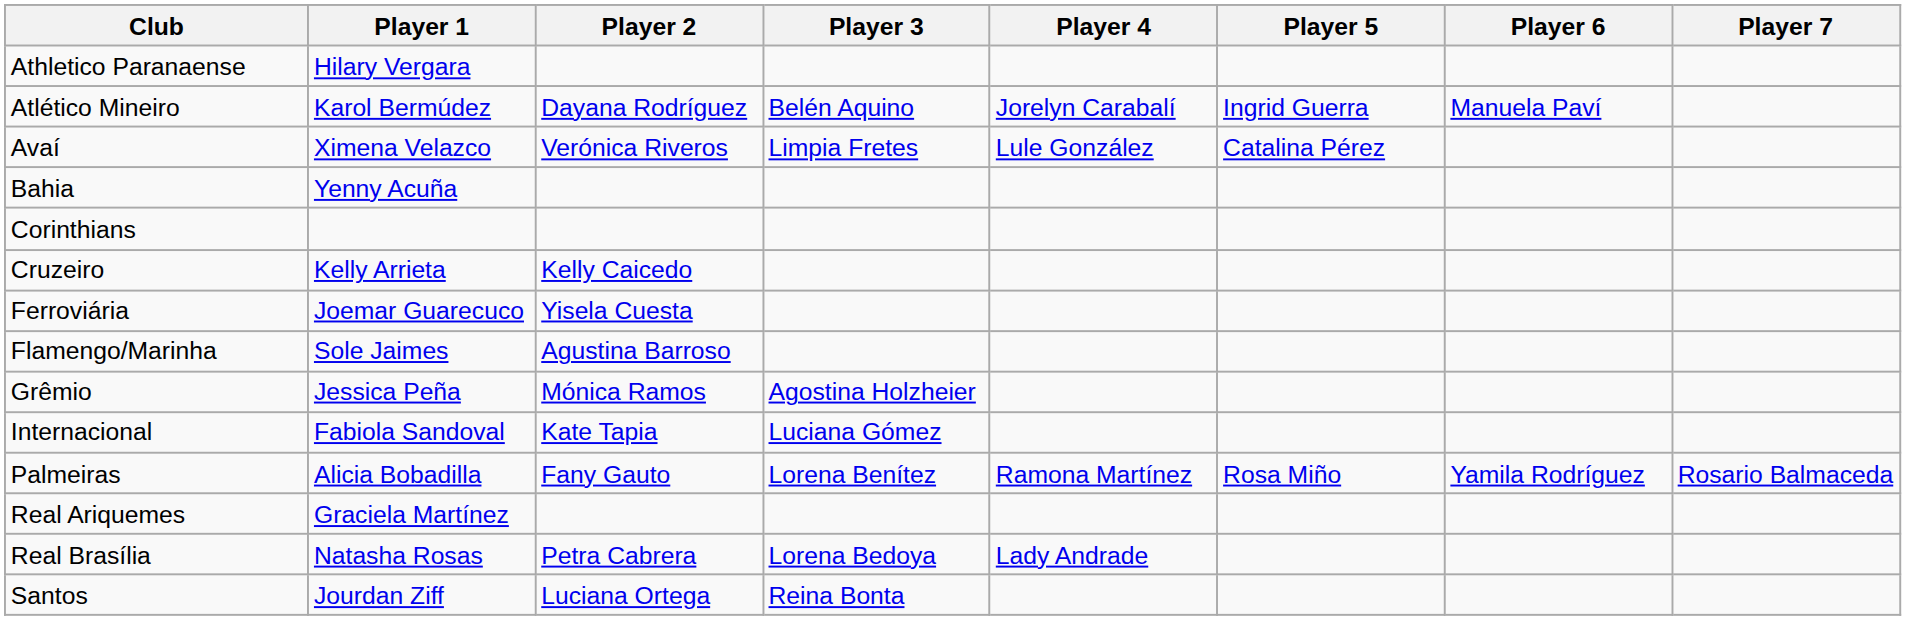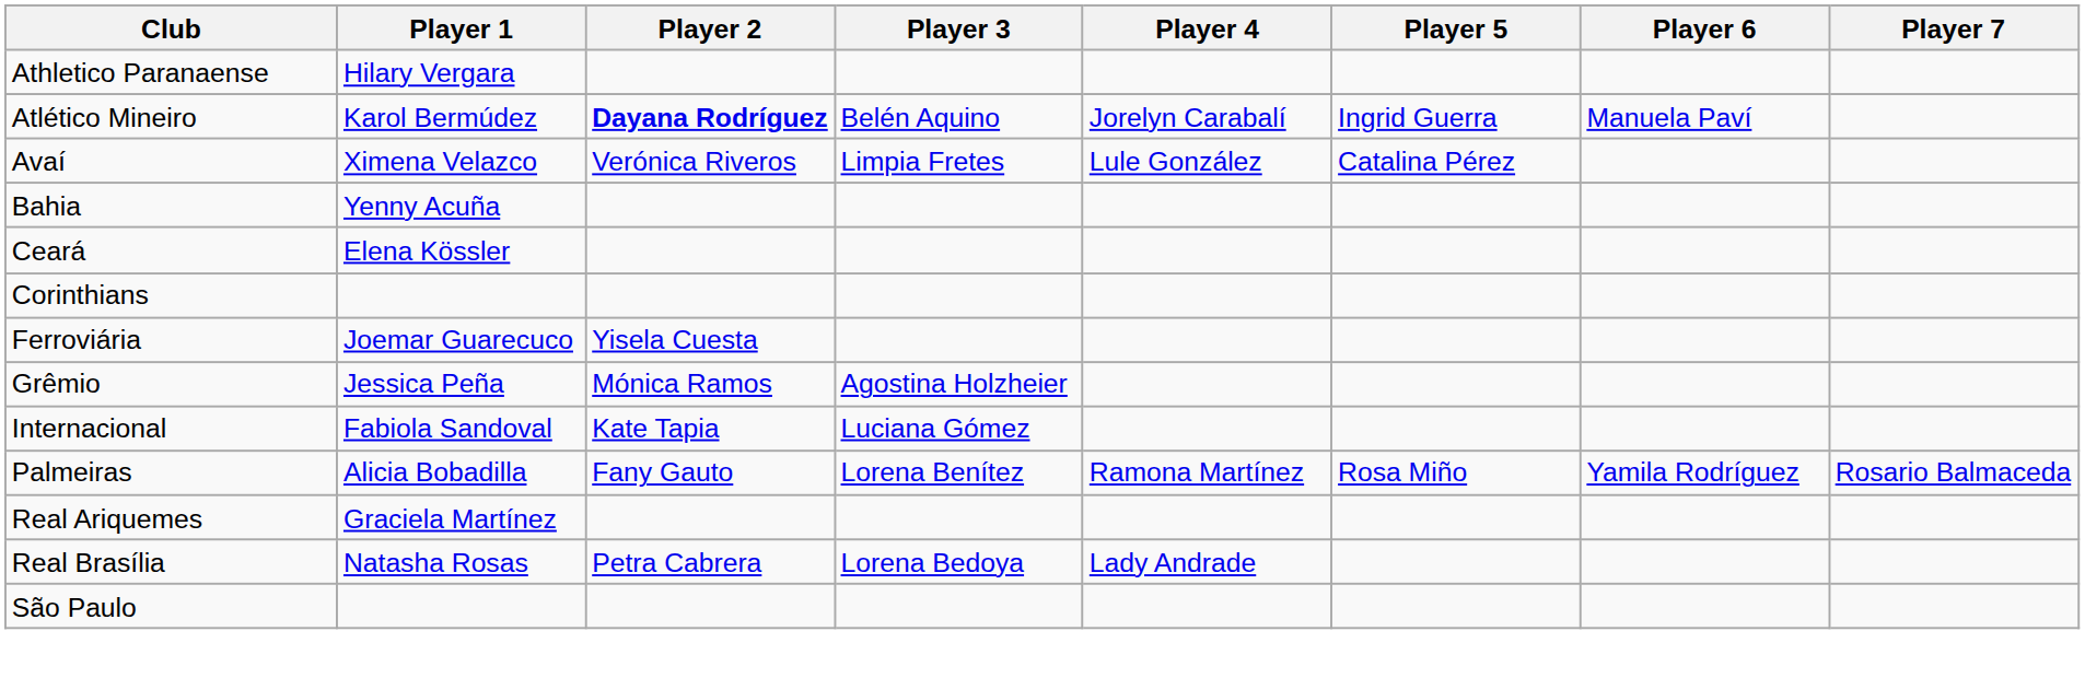 <table class="wikitable sortable" style="font-size: 80%">
 <tr>
 <th style="width:16%">Club</th>
 <th style="width:12%">Player 1</th>
 <th style="width:12%">Player 2</th>
 <th style="width:12%">Player 3</th>
 <th style="width:12%">Player 4</th>
 <th style="width:12%">Player 5</th>
 <th style="width:12%">Player 6</th>
 <th style="width:12%">Player 7</th>
 </tr>
 <tr>
 <td>Athletico Paranaense</td>
 <td> <a href='#'>Hilary Vergara</a></td>
 <td></td>
 <td></td>
 <td></td>
 <td></td>
 <td></td>
 <td></td>
 </tr>
 <tr>
 <td>Atlético Mineiro</td>
 <td> <a href='#'>Karol Bermúdez</a></td>
-<td> <a href='#'>Dayana Rodríguez</a></td>
+<td><strong> <a href='#'>Dayana Rodríguez</a></strong></td>
 <td> <a href='#'>Belén Aquino</a></td>
 <td> <a href='#'>Jorelyn Carabalí</a></td>
 <td> <a href='#'>Ingrid Guerra</a></td>
 <td> <a href='#'>Manuela Paví</a></td>
 <td></td>
 </tr>
 <tr>
 <td>Avaí</td>
 <td> <a href='#'>Ximena Velazco</a></td>
 <td> <a href='#'>Verónica Riveros</a></td>
 <td> <a href='#'>Limpia Fretes</a></td>
 <td> <a href='#'>Lule González</a></td>
 <td> <a href='#'>Catalina Pérez</a></td>
 <td></td>
 <td></td>
 </tr>
 <tr>
 <td>Bahia</td>
 <td> <a href='#'>Yenny Acuña</a></td>
 <td></td>
 <td></td>
 <td></td>
 <td></td>
 <td></td>
 <td></td>
 </tr>
 <tr>
+<td>Ceará</td>
+<td> <a href='#'>Elena Kössler</a></td>
+<td></td>
+<td></td>
+<td></td>
+<td></td>
+<td></td>
+<td></td>
+</tr>
+<tr>
 <td>Corinthians</td>
 <td></td>
 <td></td>
 <td></td>
 <td></td>
 <td></td>
 <td></td>
 <td></td>
 </tr>
 <tr>
-<td>Cruzeiro</td>
-<td> <a href='#'>Kelly Arrieta</a></td>
-<td> <a href='#'>Kelly Caicedo</a></td>
-<td></td>
-<td></td>
-<td></td>
-<td></td>
-<td></td>
-</tr>
-<tr>
 <td>Ferroviária</td>
 <td> <a href='#'>Joemar Guarecuco</a></td>
 <td> <a href='#'>Yisela Cuesta</a></td>
-<td></td>
-<td></td>
-<td></td>
-<td></td>
-<td></td>
-</tr>
-<tr>
-<td>Flamengo/Marinha</td>
-<td> <a href='#'>Sole Jaimes</a></td>
-<td> <a href='#'>Agustina Barroso</a></td>
 <td></td>
 <td></td>
 <td></td>
 <td></td>
 <td></td>
 </tr>
 <tr>
 <td>Grêmio</td>
 <td> <a href='#'>Jessica Peña</a></td>
 <td> <a href='#'>Mónica Ramos</a></td>
 <td> <a href='#'>Agostina Holzheier</a></td>
 <td></td>
 <td></td>
 <td></td>
 <td></td>
 </tr>
 <tr>
 <td>Internacional</td>
 <td> <a href='#'>Fabiola Sandoval</a></td>
 <td> <a href='#'>Kate Tapia</a></td>
 <td> <a href='#'>Luciana Gómez</a></td>
 <td></td>
 <td></td>
 <td></td>
 <td></td>
 </tr>
 <tr>
 <td>Palmeiras</td>
 <td> <a href='#'>Alicia Bobadilla</a></td>
 <td> <a href='#'>Fany Gauto</a></td>
 <td> <a href='#'>Lorena Benítez</a></td>
 <td> <a href='#'>Ramona Martínez</a></td>
 <td> <a href='#'>Rosa Miño</a></td>
 <td> <a href='#'>Yamila Rodríguez</a></td>
 <td> <a href='#'>Rosario Balmaceda</a></td>
 </tr>
 <tr>
 <td>Real Ariquemes</td>
 <td> <a href='#'>Graciela Martínez</a></td>
 <td></td>
 <td></td>
 <td></td>
 <td></td>
 <td></td>
 <td></td>
 </tr>
 <tr>
 <td>Real Brasília</td>
 <td> <a href='#'>Natasha Rosas</a></td>
 <td> <a href='#'>Petra Cabrera</a></td>
 <td> <a href='#'>Lorena Bedoya</a></td>
 <td> <a href='#'>Lady Andrade</a></td>
 <td></td>
 <td></td>
 <td></td>
 </tr>
 <tr>
-<td>Santos</td>
-<td> <a href='#'>Jourdan Ziff</a></td>
-<td> <a href='#'>Luciana Ortega</a></td>
-<td> <a href='#'>Reina Bonta</a></td>
+<td>São Paulo</td>
+<td></td>
+<td></td>
+<td></td>
 <td></td>
 <td></td>
 <td></td>
 <td></td>
 </tr>
 </table>
